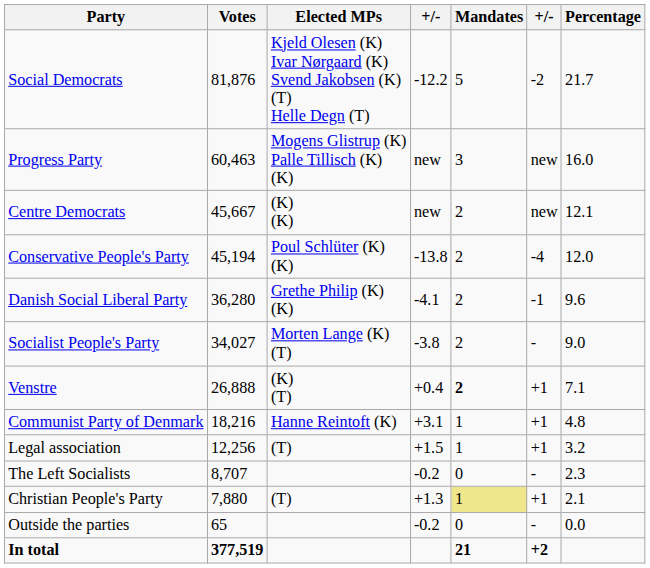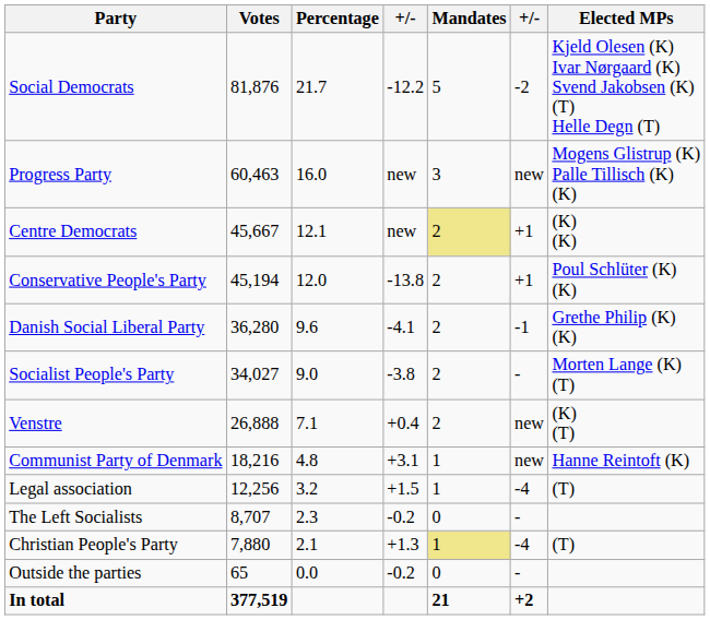 <table class="wikitable">
 <tr>
 <th>Party</th>
 <th>Votes</th>
-<th>Elected MPs</th>
+<th>Percentage</th>
 <th>+/-</th>
 <th>Mandates</th>
 <th>+/-</th>
-<th>Percentage</th>
+<th>Elected MPs</th>
 </tr>
 <tr>
 <td><a href='#'>Social Democrats</a></td>
 <td>81,876</td>
-<td><a href='#'>Kjeld Olesen</a> (K)<br><a href='#'>Ivar Nørgaard</a> (K)<br><a href='#'>Svend Jakobsen</a> (K)<br> (T)<br><a href='#'>Helle Degn</a> (T)</td>
+<td>21.7</td>
 <td>-12.2</td>
 <td>5</td>
 <td>-2</td>
-<td>21.7</td>
+<td><a href='#'>Kjeld Olesen</a> (K)<br><a href='#'>Ivar Nørgaard</a> (K)<br><a href='#'>Svend Jakobsen</a> (K)<br> (T)<br><a href='#'>Helle Degn</a> (T)</td>
 </tr>
 <tr>
 <td><a href='#'>Progress Party</a></td>
 <td>60,463</td>
-<td><a href='#'>Mogens Glistrup</a> (K)<br><a href='#'>Palle Tillisch</a> (K)<br> (K)</td>
+<td>16.0</td>
 <td>new</td>
 <td>3</td>
 <td>new</td>
-<td>16.0</td>
+<td><a href='#'>Mogens Glistrup</a> (K)<br><a href='#'>Palle Tillisch</a> (K)<br> (K)</td>
 </tr>
 <tr>
 <td><a href='#'>Centre Democrats</a></td>
 <td>45,667</td>
+<td>12.1</td>
+<td>new</td>
+<td style="background: khaki;">2</td>
+<td>+1</td>
 <td> (K)<br> (K)</td>
-<td>new</td>
-<td>2</td>
-<td>new</td>
-<td>12.1</td>
 </tr>
 <tr>
 <td><a href='#'>Conservative People's Party</a></td>
 <td>45,194</td>
-<td><a href='#'>Poul Schlüter</a> (K)<br> (K)</td>
+<td>12.0</td>
 <td>-13.8</td>
 <td>2</td>
-<td>-4</td>
-<td>12.0</td>
+<td>+1</td>
+<td><a href='#'>Poul Schlüter</a> (K)<br> (K)</td>
 </tr>
 <tr>
 <td><a href='#'>Danish Social Liberal Party</a></td>
 <td>36,280</td>
-<td><a href='#'>Grethe Philip</a> (K)<br> (K)</td>
+<td>9.6</td>
 <td>-4.1</td>
 <td>2</td>
 <td>-1</td>
-<td>9.6</td>
+<td><a href='#'>Grethe Philip</a> (K)<br> (K)</td>
 </tr>
 <tr>
 <td><a href='#'>Socialist People's Party</a></td>
 <td>34,027</td>
-<td><a href='#'>Morten Lange</a> (K)<br> (T)</td>
+<td>9.0</td>
 <td>-3.8</td>
 <td>2</td>
 <td>-</td>
-<td>9.0</td>
+<td><a href='#'>Morten Lange</a> (K)<br> (T)</td>
 </tr>
 <tr>
 <td><a href='#'>Venstre</a></td>
 <td>26,888</td>
+<td>7.1</td>
+<td>+0.4</td>
+<td>2</td>
+<td>new</td>
 <td> (K)<br> (T)</td>
-<td>+0.4</td>
-<td><strong>2</strong></td>
-<td>+1</td>
-<td>7.1</td>
 </tr>
 <tr>
 <td><a href='#'>Communist Party of Denmark</a></td>
 <td>18,216</td>
-<td><a href='#'>Hanne Reintoft</a> (K)</td>
+<td>4.8</td>
 <td>+3.1</td>
 <td>1</td>
-<td>+1</td>
-<td>4.8</td>
+<td>new</td>
+<td><a href='#'>Hanne Reintoft</a> (K)</td>
 </tr>
 <tr>
 <td>Legal association</td>
 <td>12,256</td>
-<td> (T)</td>
+<td>3.2</td>
 <td>+1.5</td>
 <td>1</td>
-<td>+1</td>
-<td>3.2</td>
+<td>-4</td>
+<td> (T)</td>
 </tr>
 <tr>
 <td>The Left Socialists</td>
 <td>8,707</td>
-<td></td>
+<td>2.3</td>
 <td>-0.2</td>
 <td>0</td>
 <td>-</td>
-<td>2.3</td>
+<td></td>
 </tr>
 <tr>
 <td>Christian People's Party</td>
 <td>7,880</td>
-<td> (T)</td>
+<td>2.1</td>
 <td>+1.3</td>
 <td style="background: khaki;">1</td>
-<td>+1</td>
-<td>2.1</td>
+<td>-4</td>
+<td> (T)</td>
 </tr>
 <tr>
 <td>Outside the parties</td>
 <td>65</td>
-<td></td>
+<td>0.0</td>
 <td>-0.2</td>
 <td>0</td>
 <td>-</td>
-<td>0.0</td>
+<td></td>
 </tr>
 <tr>
 <td><strong>In total</strong></td>
 <td><strong>377,519</strong></td>
 <td></td>
 <td></td>
 <td><strong>21</strong></td>
 <td><strong>+2</strong></td>
 <td></td>
 </tr>
 </table>
